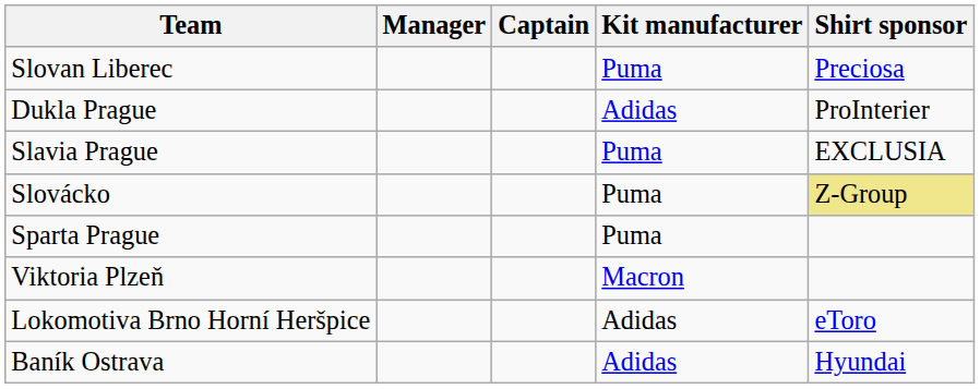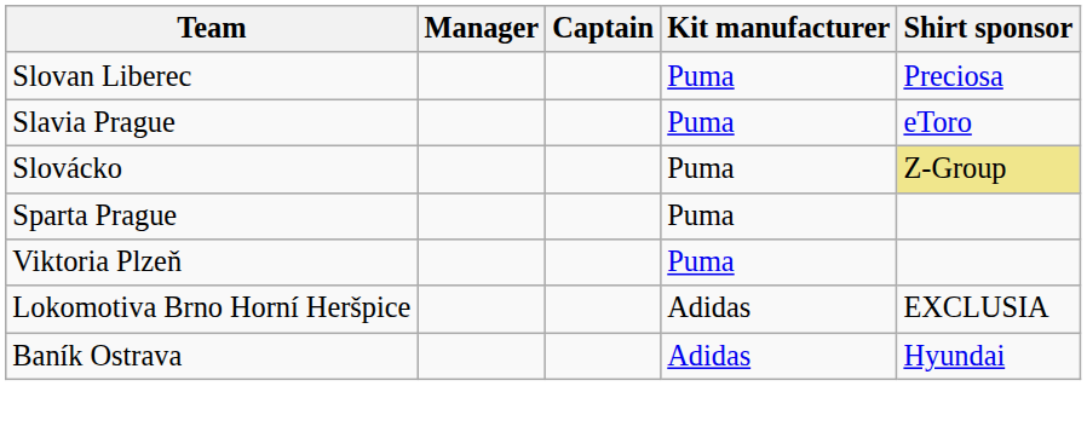 <table class="wikitable sortable" style="text-align: left;">
 <tr>
 <th>Team</th>
 <th>Manager</th>
 <th>Captain</th>
 <th>Kit manufacturer</th>
 <th>Shirt sponsor</th>
 </tr>
 <tr>
 <td>Slovan Liberec</td>
 <td> </td>
 <td> </td>
 <td><a href='#'>Puma</a></td>
 <td><a href='#'>Preciosa</a></td>
 </tr>
 <tr>
-<td>Dukla Prague</td>
-<td> </td>
-<td> </td>
-<td><a href='#'>Adidas</a></td>
-<td>ProInterier</td>
-</tr>
-<tr>
 <td>Slavia Prague</td>
 <td> </td>
 <td> </td>
 <td><a href='#'>Puma</a></td>
-<td>EXCLUSIA</td>
+<td><a href='#'>eToro</a></td>
 </tr>
 <tr>
 <td>Slovácko</td>
 <td> </td>
 <td> </td>
 <td>Puma</td>
 <td style="background: khaki;">Z-Group</td>
 </tr>
 <tr>
 <td>Sparta Prague</td>
 <td> </td>
 <td> </td>
 <td>Puma</td>
 <td></td>
 </tr>
 <tr>
 <td>Viktoria Plzeň</td>
 <td> </td>
 <td> </td>
-<td><a href='#'>Macron</a></td>
+<td><a href='#'>Puma</a></td>
 <td></td>
 </tr>
 <tr>
 <td>Lokomotiva Brno Horní Heršpice</td>
 <td> </td>
 <td> </td>
 <td>Adidas</td>
-<td><a href='#'>eToro</a></td>
+<td>EXCLUSIA</td>
 </tr>
 <tr>
 <td>Baník Ostrava</td>
 <td> </td>
 <td> </td>
 <td><a href='#'>Adidas</a></td>
 <td><a href='#'>Hyundai</a></td>
 </tr>
 </table>
